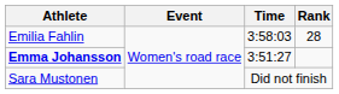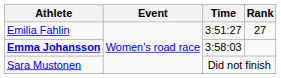 <table class="wikitable" style="font-size:90%">
 <tr>
 <th>Athlete</th>
 <th>Event</th>
 <th>Time</th>
 <th>Rank</th>
 </tr>
 <tr align=center>
 <td align=left><a href='#'>Emilia Fahlin</a></td>
 <td align=left rowspan=3><a href='#'>Women's road race</a></td>
-<td>3:58:03</td>
-<td>28</td>
+<td>3:51:27</td>
+<td>27</td>
 </tr>
 <tr align=center>
 <td align=left><strong><a href='#'>Emma Johansson</a></strong></td>
-<td>3:51:27</td>
+<td>3:58:03</td>
 <td></td>
 </tr>
 <tr align=center>
 <td align=left><a href='#'>Sara Mustonen</a></td>
 <td colspan=2>Did not finish</td>
 </tr>
 </table>
